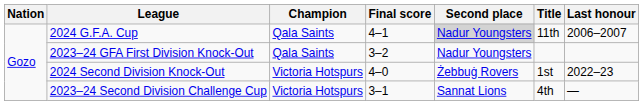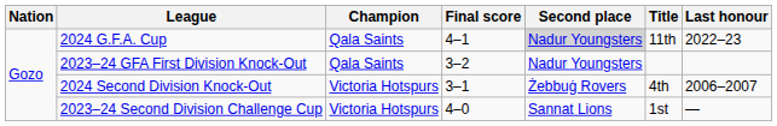 <table class=wikitable style="font-size:14px">
 <tr>
 <th>Nation</th>
 <th>League</th>
 <th>Champion</th>
 <th>Final score</th>
 <th>Second place</th>
 <th data-sort-type="number">Title</th>
 <th>Last honour</th>
 </tr>
 <tr>
 <td align=left rowspan=4> <a href='#'>Gozo</a></td>
 <td align=left><a href='#'>2024 G.F.A. Cup</a></td>
 <td><a href='#'>Qala Saints</a></td>
 <td>4–1</td>
 <td style="background: lightgrey;"><a href='#'>Nadur Youngsters</a></td>
 <td>11th</td>
-<td>2006–2007</td>
+<td>2022–23</td>
 </tr>
 <tr>
 <td align=left><a href='#'>2023–24 GFA First Division Knock-Out</a></td>
 <td><a href='#'>Qala Saints</a></td>
 <td>3–2</td>
 <td><a href='#'>Nadur Youngsters</a></td>
 <td></td>
 <td></td>
 </tr>
 <tr>
 <td align=left><a href='#'>2024 Second Division Knock-Out</a></td>
 <td><a href='#'>Victoria Hotspurs</a></td>
-<td>4–0</td>
+<td>3–1 </td>
 <td><a href='#'>Żebbuġ Rovers</a></td>
-<td>1st</td>
-<td>2022–23</td>
+<td>4th</td>
+<td>2006–2007</td>
 </tr>
 <tr>
 <td align=left><a href='#'>2023–24 Second Division Challenge Cup</a></td>
 <td><a href='#'>Victoria Hotspurs</a></td>
-<td>3–1 </td>
+<td>4–0</td>
 <td><a href='#'>Sannat Lions</a></td>
-<td>4th</td>
+<td>1st</td>
 <td>—</td>
 </tr>
 </table>
